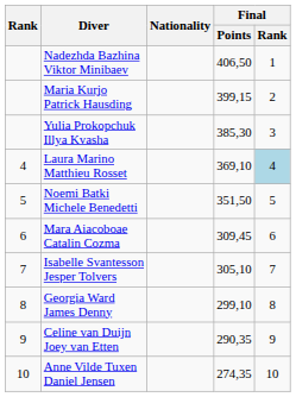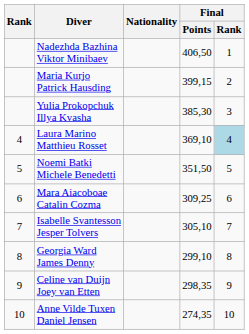 <table class="wikitable" style="text-align:center">
 <tr>
 <th rowspan=2>Rank</th>
 <th rowspan=2>Diver</th>
 <th rowspan=2>Nationality</th>
 <th colspan="2">Final</th>
 </tr>
 <tr>
 <th>Points</th>
 <th>Rank</th>
 </tr>
 <tr>
 <td></td>
 <td align=left><a href='#'>Nadezhda Bazhina</a><br><a href='#'>Viktor Minibaev</a></td>
 <td align=left></td>
 <td>406,50</td>
 <td>1</td>
 </tr>
 <tr>
 <td></td>
 <td align=left><a href='#'>Maria Kurjo</a><br><a href='#'>Patrick Hausding</a></td>
 <td align=left></td>
 <td>399,15</td>
 <td>2</td>
 </tr>
 <tr>
 <td></td>
 <td align=left><a href='#'>Yulia Prokopchuk</a><br><a href='#'>Illya Kvasha</a></td>
 <td align=left></td>
 <td>385,30</td>
 <td>3</td>
 </tr>
 <tr>
 <td>4</td>
 <td align=left><a href='#'>Laura Marino</a><br><a href='#'>Matthieu Rosset</a></td>
 <td align=left></td>
 <td>369,10</td>
 <td style="background: lightblue;">4</td>
 </tr>
 <tr>
 <td>5</td>
 <td align=left><a href='#'>Noemi Batki</a><br><a href='#'>Michele Benedetti</a></td>
 <td align=left></td>
 <td>351,50</td>
 <td>5</td>
 </tr>
 <tr>
 <td>6</td>
 <td align=left><a href='#'>Mara Aiacoboae</a><br><a href='#'>Catalin Cozma</a></td>
 <td align=left></td>
-<td>309,45</td>
+<td>309,25</td>
 <td>6</td>
 </tr>
 <tr>
 <td>7</td>
 <td align=left><a href='#'>Isabelle Svantesson</a><br><a href='#'>Jesper Tolvers</a></td>
 <td align=left></td>
 <td>305,10</td>
 <td>7</td>
 </tr>
 <tr>
 <td>8</td>
 <td align=left><a href='#'>Georgia Ward</a><br><a href='#'>James Denny</a></td>
 <td align=left></td>
 <td>299,10</td>
 <td>8</td>
 </tr>
 <tr>
 <td>9</td>
 <td align=left><a href='#'>Celine van Duijn</a><br><a href='#'>Joey van Etten</a></td>
 <td align=left></td>
-<td>290,35</td>
+<td>298,35</td>
 <td>9</td>
 </tr>
 <tr>
 <td>10</td>
 <td align=left><a href='#'>Anne Vilde Tuxen</a><br><a href='#'>Daniel Jensen</a></td>
 <td align=left></td>
 <td>274,35</td>
 <td>10</td>
 </tr>
 </table>
